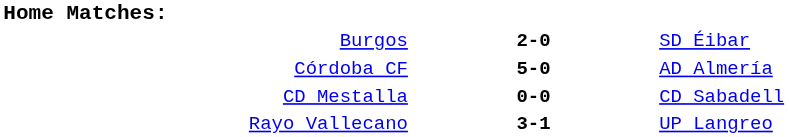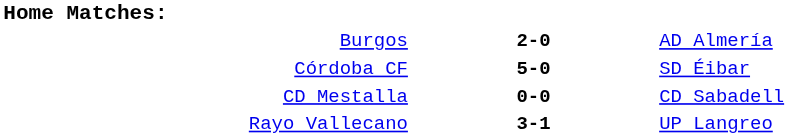 <table width=100% cellspacing=1>
 <tr>
 <th width=20%></th>
 <th width=12%></th>
 <th width=20%></th>
 <th></th>
 </tr>
 <tr>
 <td><strong>Home Matches:</strong></td>
 </tr>
 <tr style=font-size:90%>
 <td align=right><a href='#'>Burgos</a></td>
 <td align=center><strong>2-0</strong></td>
-<td><a href='#'>SD Éibar</a></td>
+<td><a href='#'>AD Almería</a></td>
 </tr>
 <tr style=font-size:90%>
 <td align=right><a href='#'>Córdoba CF</a></td>
 <td align=center><strong>5-0</strong></td>
-<td><a href='#'>AD Almería</a></td>
+<td><a href='#'>SD Éibar</a></td>
 </tr>
 <tr style=font-size:90%>
 <td align=right><a href='#'>CD Mestalla</a></td>
 <td align=center><strong>0-0</strong></td>
 <td><a href='#'>CD Sabadell</a></td>
 </tr>
 <tr style=font-size:90%>
 <td align=right><a href='#'>Rayo Vallecano</a></td>
 <td align=center><strong>3-1</strong></td>
 <td><a href='#'>UP Langreo</a></td>
 </tr>
 </table>
